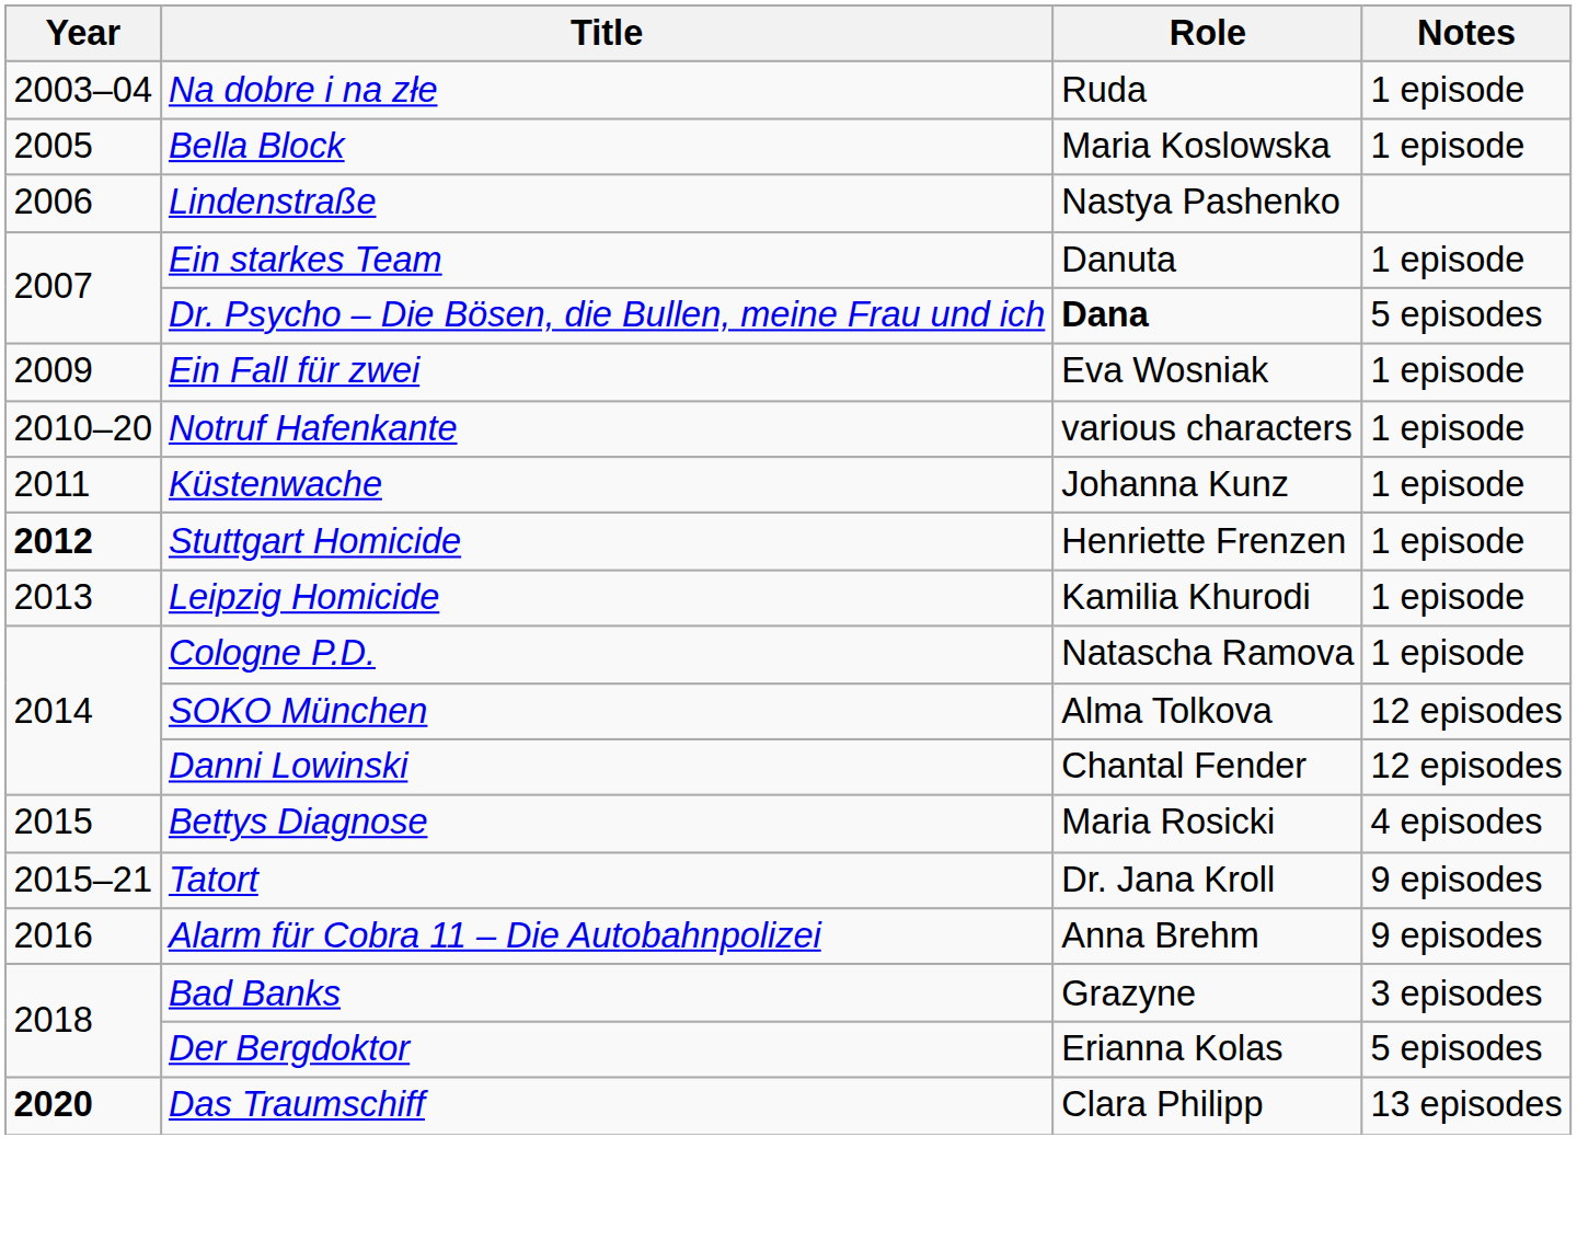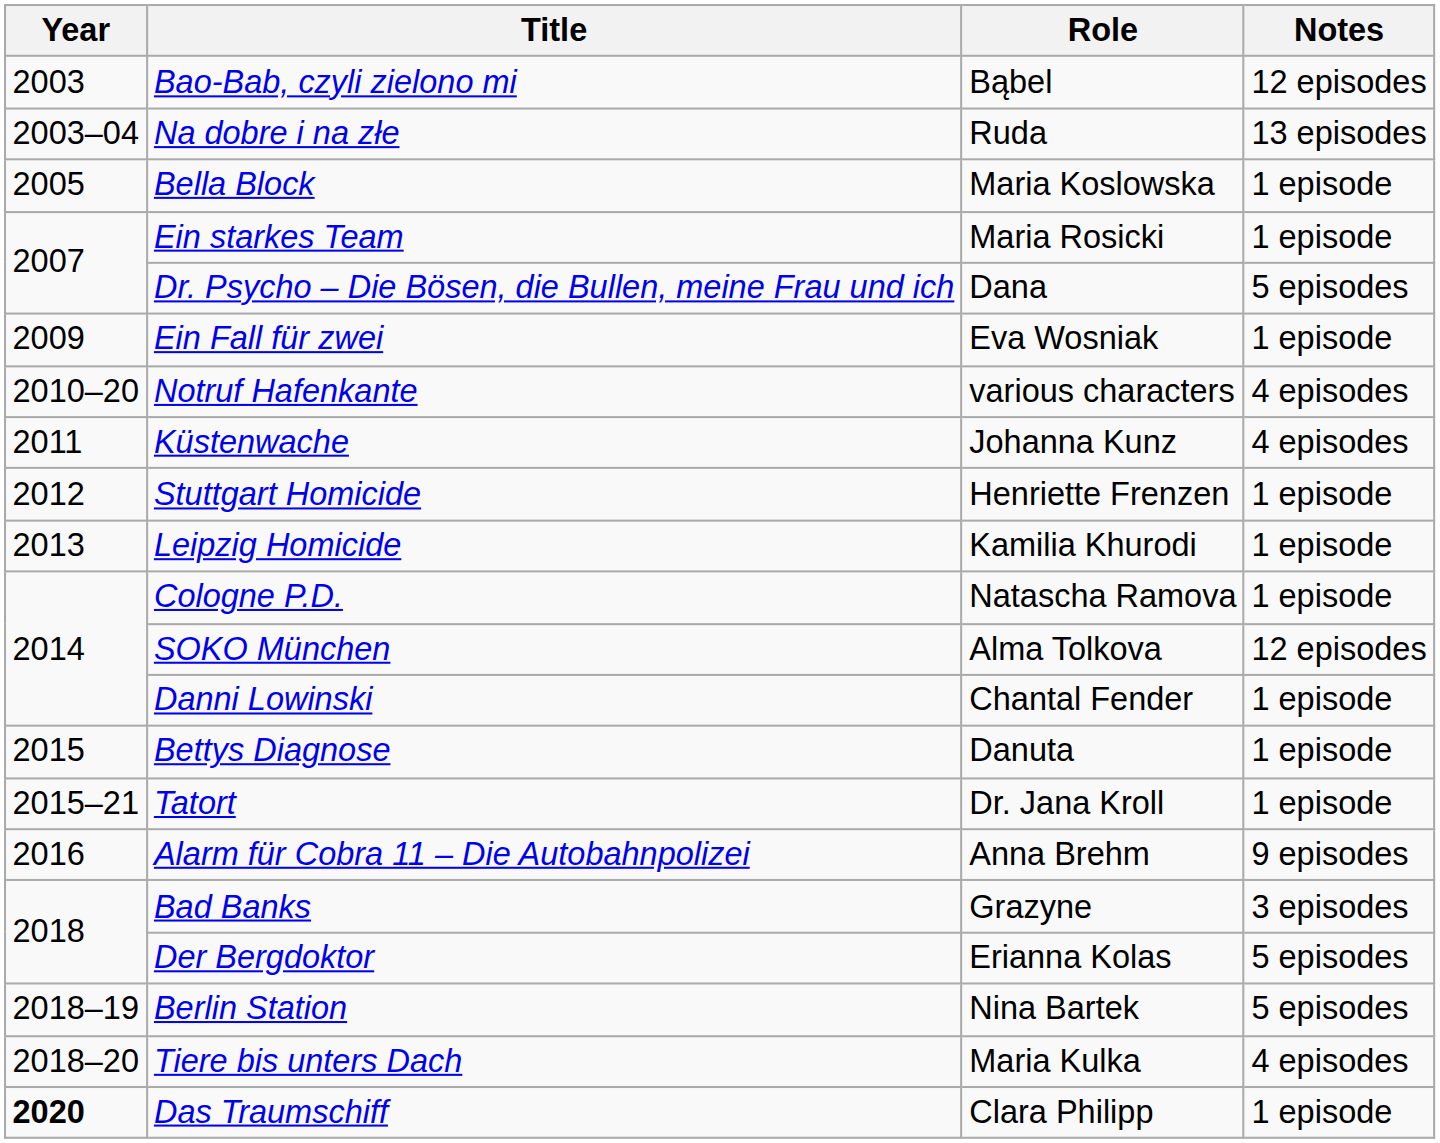 <table class="wikitable sortable">
 <tr>
 <th>Year</th>
 <th>Title</th>
 <th>Role</th>
 <th class="unsortable">Notes</th>
 </tr>
 <tr>
+<td>2003</td>
+<td><em><a href='#'>Bao-Bab, czyli zielono mi</a></em></td>
+<td>Bąbel</td>
+<td>12 episodes</td>
+</tr>
+<tr>
 <td>2003–04</td>
 <td><em><a href='#'>Na dobre i na złe</a></em></td>
 <td>Ruda</td>
-<td>1 episode</td>
+<td>13 episodes</td>
 </tr>
 <tr>
 <td>2005</td>
 <td><em><a href='#'>Bella Block</a></em></td>
 <td>Maria Koslowska</td>
 <td>1 episode</td>
 </tr>
 <tr>
-<td>2006</td>
-<td><em><a href='#'>Lindenstraße</a></em></td>
-<td>Nastya Pashenko</td>
-<td></td>
-</tr>
-<tr>
 <td rowspan=2>2007</td>
 <td><em><a href='#'>Ein starkes Team</a></em></td>
-<td>Danuta</td>
+<td>Maria Rosicki</td>
 <td>1 episode</td>
 </tr>
 <tr>
 <td><em><a href='#'>Dr. Psycho – Die Bösen, die Bullen, meine Frau und ich</a></em></td>
-<td><strong>Dana</strong></td>
+<td>Dana</td>
 <td>5 episodes</td>
 </tr>
 <tr>
 <td>2009</td>
 <td><em><a href='#'>Ein Fall für zwei</a></em></td>
 <td>Eva Wosniak</td>
 <td>1 episode</td>
 </tr>
 <tr>
 <td>2010–20</td>
 <td><em><a href='#'>Notruf Hafenkante</a></em></td>
 <td>various characters</td>
-<td>1 episode</td>
+<td>4 episodes</td>
 </tr>
 <tr>
 <td>2011</td>
 <td><em><a href='#'>Küstenwache</a></em></td>
 <td>Johanna Kunz</td>
-<td>1 episode</td>
+<td>4 episodes</td>
 </tr>
 <tr>
-<td><strong>2012</strong></td>
+<td>2012</td>
 <td><em><a href='#'>Stuttgart Homicide</a></em></td>
 <td>Henriette Frenzen</td>
 <td>1 episode</td>
 </tr>
 <tr>
 <td>2013</td>
 <td><em><a href='#'>Leipzig Homicide</a></em></td>
 <td>Kamilia Khurodi</td>
 <td>1 episode</td>
 </tr>
 <tr>
 <td rowspan=3>2014</td>
 <td><em><a href='#'>Cologne P.D.</a></em></td>
 <td>Natascha Ramova</td>
 <td>1 episode</td>
 </tr>
 <tr>
 <td><em><a href='#'>SOKO München</a></em></td>
 <td>Alma Tolkova</td>
 <td>12 episodes</td>
 </tr>
 <tr>
 <td><em><a href='#'>Danni Lowinski</a></em></td>
 <td>Chantal Fender</td>
-<td>12 episodes</td>
+<td>1 episode</td>
 </tr>
 <tr>
 <td>2015</td>
 <td><em><a href='#'>Bettys Diagnose</a></em></td>
-<td>Maria Rosicki</td>
-<td>4 episodes</td>
+<td>Danuta</td>
+<td>1 episode</td>
 </tr>
 <tr>
 <td>2015–21</td>
 <td><em><a href='#'>Tatort</a></em></td>
 <td>Dr. Jana Kroll</td>
-<td>9 episodes</td>
+<td>1 episode</td>
 </tr>
 <tr>
 <td>2016</td>
 <td><em><a href='#'>Alarm für Cobra 11 – Die Autobahnpolizei</a></em></td>
 <td>Anna Brehm</td>
 <td>9 episodes</td>
 </tr>
 <tr>
 <td rowspan=2>2018</td>
 <td><em><a href='#'>Bad Banks</a></em></td>
 <td>Grazyne</td>
 <td>3 episodes</td>
 </tr>
 <tr>
 <td><em><a href='#'>Der Bergdoktor</a></em></td>
 <td>Erianna Kolas</td>
 <td>5 episodes</td>
 </tr>
 <tr>
+<td>2018–19</td>
+<td><em><a href='#'>Berlin Station</a></em></td>
+<td>Nina Bartek</td>
+<td>5 episodes</td>
+</tr>
+<tr>
+<td>2018–20</td>
+<td><em><a href='#'>Tiere bis unters Dach</a></em></td>
+<td>Maria Kulka</td>
+<td>4 episodes</td>
+</tr>
+<tr>
 <td><strong>2020</strong></td>
 <td><em><a href='#'>Das Traumschiff</a></em></td>
 <td>Clara Philipp</td>
-<td>13 episodes</td>
+<td>1 episode</td>
 </tr>
 </table>
